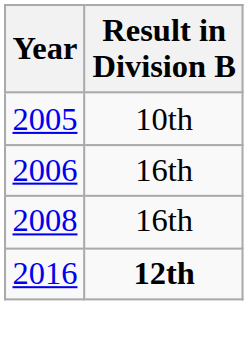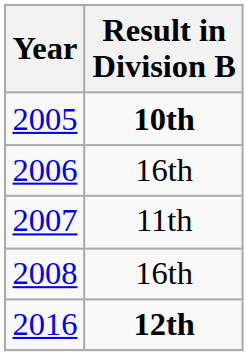 <table class="wikitable" style="text-align:center">
 <tr>
 <th>Year</th>
 <th>Result in<br>Division B</th>
 </tr>
 <tr>
 <td><a href='#'>2005</a></td>
-<td>10th</td>
+<td><strong>10th</strong></td>
 </tr>
 <tr>
 <td><a href='#'>2006</a></td>
 <td>16th</td>
+</tr>
+<tr>
+<td><a href='#'>2007</a></td>
+<td>11th</td>
 </tr>
 <tr>
 <td><a href='#'>2008</a></td>
 <td>16th</td>
 </tr>
 <tr>
 <td><a href='#'>2016</a></td>
 <td><strong>12th</strong></td>
 </tr>
 </table>
